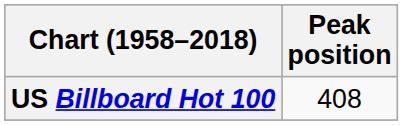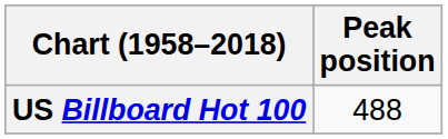 <table class="wikitable sortable plainrowheaders">
 <tr>
 <th scope="col">Chart (1958–2018)</th>
 <th scope="col">Peak<br>position</th>
 </tr>
 <tr>
 <th scope="row">US <em><a href='#'>Billboard Hot 100</a></em></th>
-<td style="text-align:center;">408</td>
+<td style="text-align:center;">488</td>
 </tr>
 </table>
